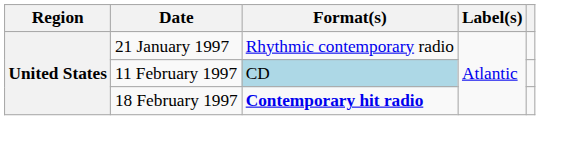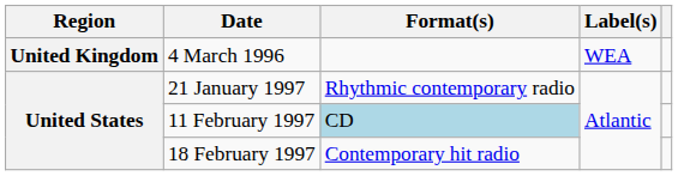 <table class="wikitable plainrowheaders">
 <tr>
 <th scope="col">Region</th>
 <th scope="col">Date</th>
 <th scope="col">Format(s)</th>
 <th scope="col">Label(s)</th>
 <th scope="col"></th>
+</tr>
+<tr>
+<th scope="row">United Kingdom</th>
+<td>4 March 1996</td>
+<td></td>
+<td><a href='#'>WEA</a></td>
+<td></td>
 </tr>
 <tr>
 <th scope="row" rowspan="3">United States</th>
 <td>21 January 1997</td>
 <td><a href='#'>Rhythmic contemporary</a> radio</td>
 <td rowspan="3"><a href='#'>Atlantic</a></td>
 <td></td>
 </tr>
 <tr>
 <td>11 February 1997</td>
 <td style="background: lightblue;">CD</td>
 <td></td>
 </tr>
 <tr>
 <td>18 February 1997</td>
-<td><strong><a href='#'>Contemporary hit radio</a></strong></td>
+<td><a href='#'>Contemporary hit radio</a></td>
 <td></td>
 </tr>
 </table>
